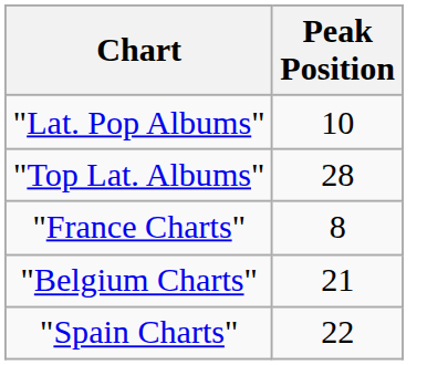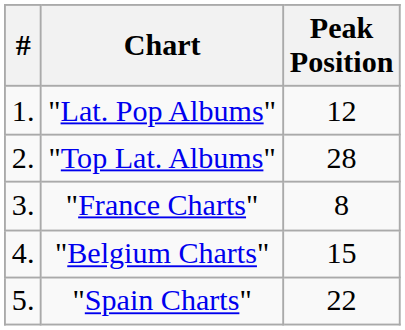 <table class="wikitable">
 <tr>
+<th>#</th>
 <th>Chart</th>
 <th>Peak<br>Position</th>
 </tr>
 <tr>
+<td>1.</td>
 <td align="center">"<a href='#'>Lat. Pop Albums</a>"</td>
-<td align="center">10</td>
+<td align="center">12</td>
 </tr>
 <tr>
+<td>2.</td>
 <td align="center">"<a href='#'>Top Lat. Albums</a>"</td>
 <td align="center">28</td>
 </tr>
 <tr>
+<td>3.</td>
 <td align="center">"<a href='#'>France Charts</a>"</td>
 <td align="center">8</td>
 </tr>
 <tr>
+<td>4.</td>
 <td align="center">"<a href='#'>Belgium Charts</a>"</td>
-<td align="center">21</td>
+<td align="center">15</td>
 </tr>
 <tr>
+<td>5.</td>
 <td align="center">"<a href='#'>Spain Charts</a>"</td>
 <td align="center">22</td>
 </tr>
 </table>
